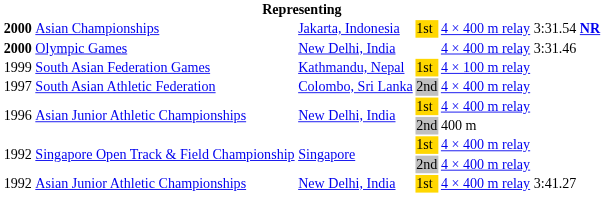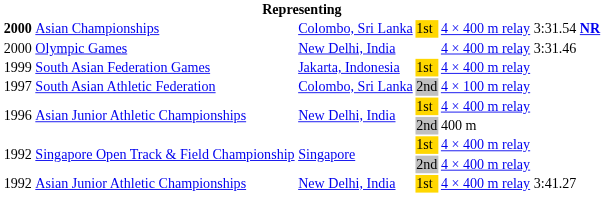 <table>
 <tr>
 <th colspan="6">Representing </th>
 </tr>
 <tr>
 <td><strong>2000</strong></td>
 <td><a href='#'>Asian Championships</a></td>
-<td><a href='#'>Jakarta, Indonesia</a></td>
+<td><a href='#'>Colombo, Sri Lanka</a></td>
 <td bgcolor="Gold">1st</td>
 <td><a href='#'>4 × 400 m relay</a></td>
 <td>3:31.54 <strong><a href='#'>NR</a></strong></td>
 </tr>
 <tr>
-<td><strong>2000</strong></td>
+<td>2000</td>
 <td><a href='#'>Olympic Games</a></td>
 <td><a href='#'>New Delhi, India</a></td>
 <td bgcolor="white"></td>
 <td><a href='#'>4 × 400 m relay</a></td>
 <td>3:31.46</td>
 </tr>
 <tr>
 <td>1999</td>
 <td><a href='#'>South Asian Federation Games</a></td>
-<td><a href='#'>Kathmandu, Nepal</a></td>
+<td><a href='#'>Jakarta, Indonesia</a></td>
 <td bgcolor="Gold">1st</td>
-<td><a href='#'>4 × 100 m relay</a></td>
+<td><a href='#'>4 × 400 m relay</a></td>
 <td></td>
 </tr>
 <tr>
 <td>1997</td>
 <td><a href='#'>South Asian Athletic Federation</a></td>
 <td><a href='#'>Colombo, Sri Lanka</a></td>
 <td bgcolor="Silver">2nd</td>
-<td><a href='#'>4 × 400 m relay</a></td>
+<td><a href='#'>4 × 100 m relay</a></td>
 <td></td>
 </tr>
 <tr>
 <td rowspan=2>1996</td>
 <td rowspan=2><a href='#'>Asian Junior Athletic Championships</a></td>
 <td rowspan=2><a href='#'>New Delhi, India</a></td>
 <td bgcolor="Gold">1st</td>
 <td><a href='#'>4 × 400 m relay</a></td>
 <td></td>
 </tr>
 <tr>
 <td bgcolor="silver">2nd</td>
 <td>400 m</td>
 <td></td>
 </tr>
 <tr>
 <td rowspan=2>1992</td>
 <td rowspan=2><a href='#'>Singapore Open Track & Field Championship</a></td>
 <td rowspan=2><a href='#'>Singapore</a></td>
 <td bgcolor="Gold">1st</td>
 <td><a href='#'>4 × 400 m relay</a></td>
 <td></td>
 </tr>
 <tr>
 <td bgcolor="Silver">2nd</td>
 <td><a href='#'>4 × 400 m relay</a></td>
 <td></td>
 </tr>
 <tr>
 <td>1992</td>
 <td><a href='#'>Asian Junior Athletic Championships</a></td>
 <td><a href='#'>New Delhi, India</a></td>
 <td bgcolor="Gold">1st</td>
 <td><a href='#'>4 × 400 m relay</a></td>
 <td>3:41.27</td>
 </tr>
 </table>
